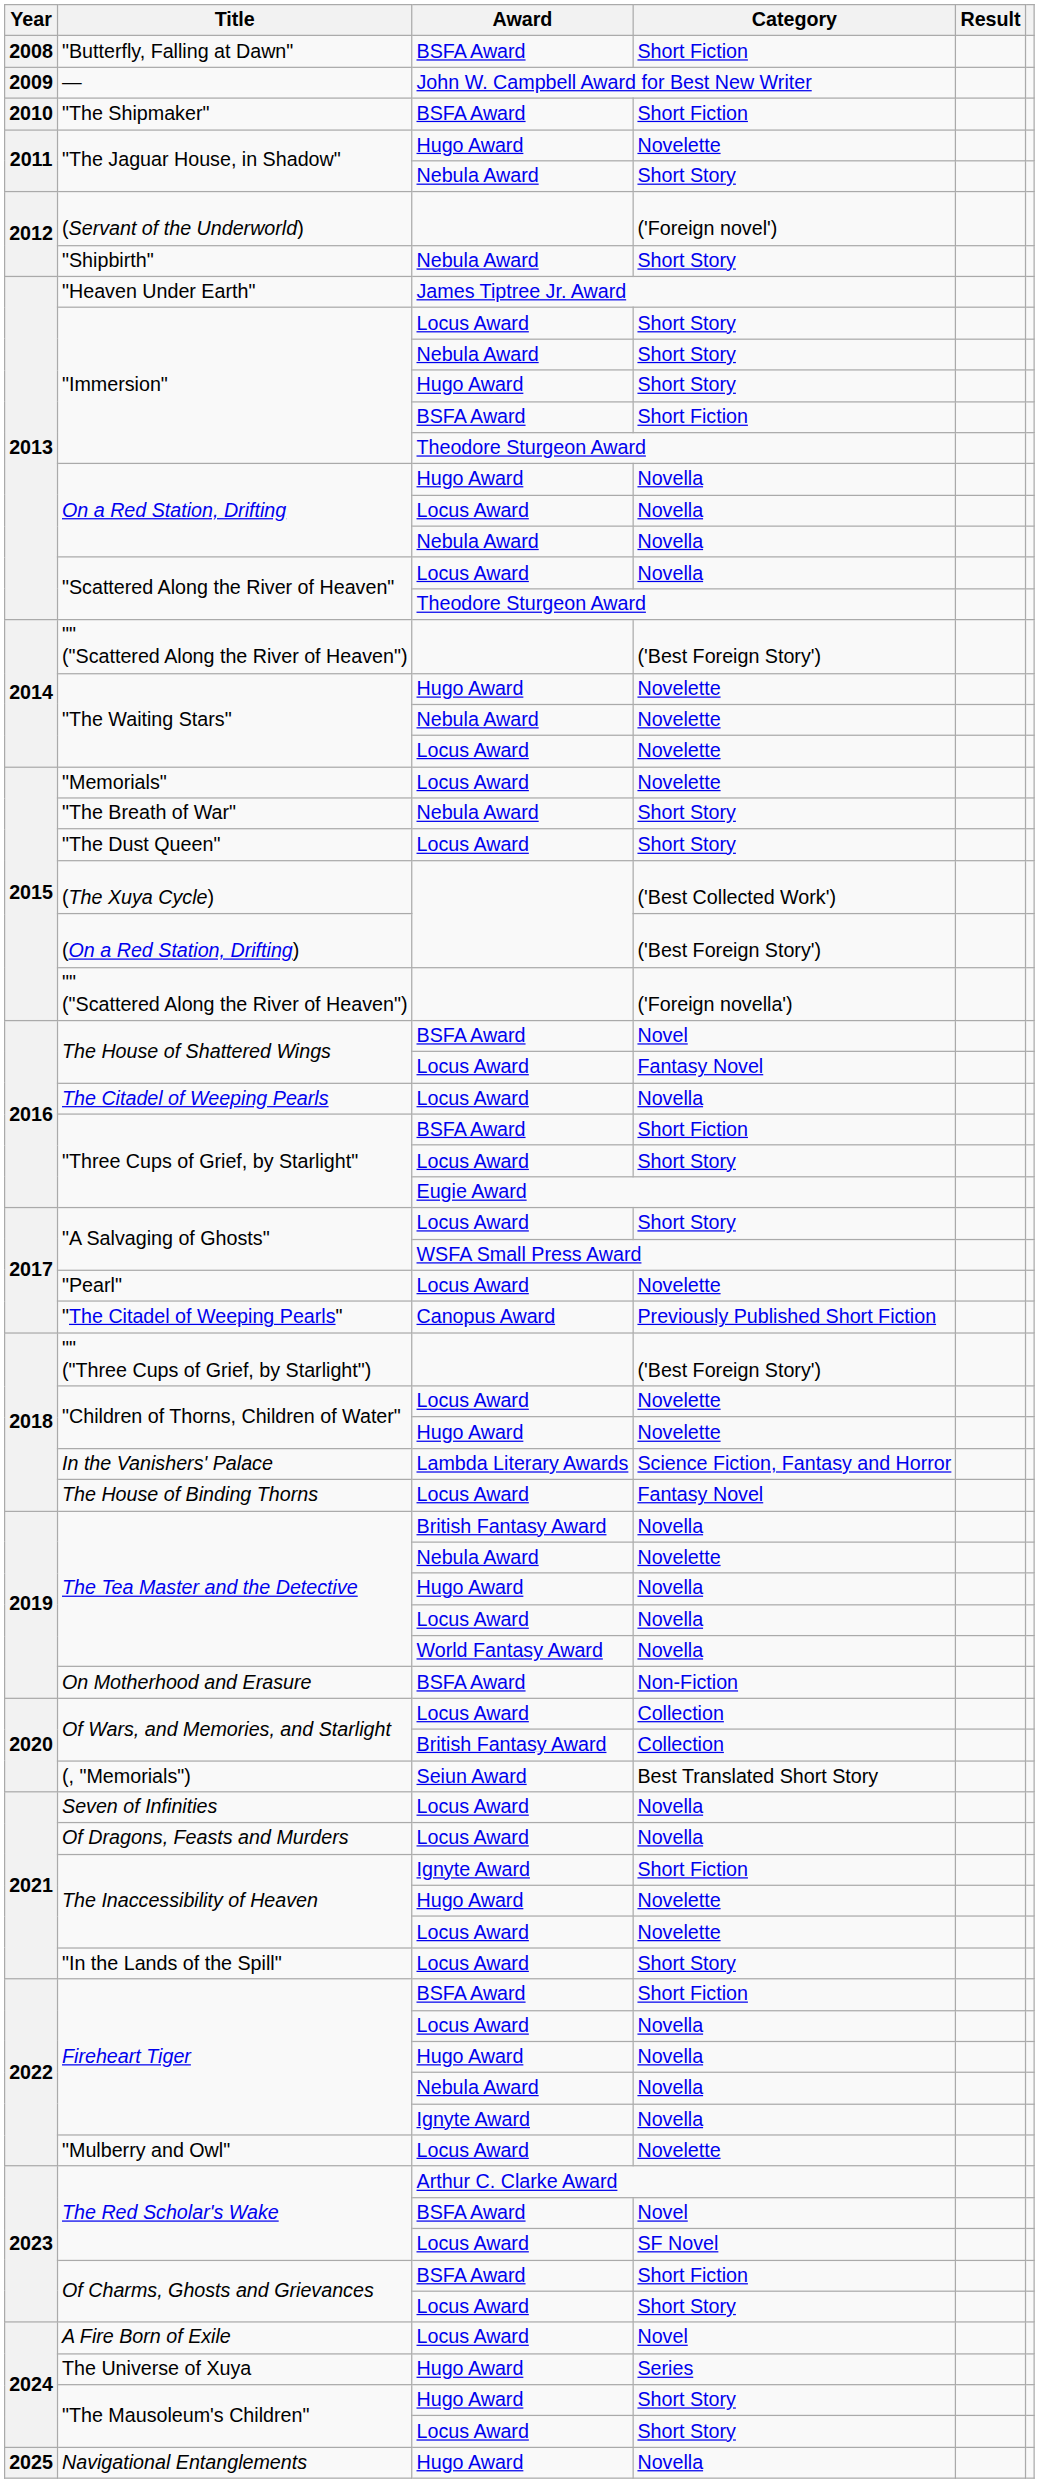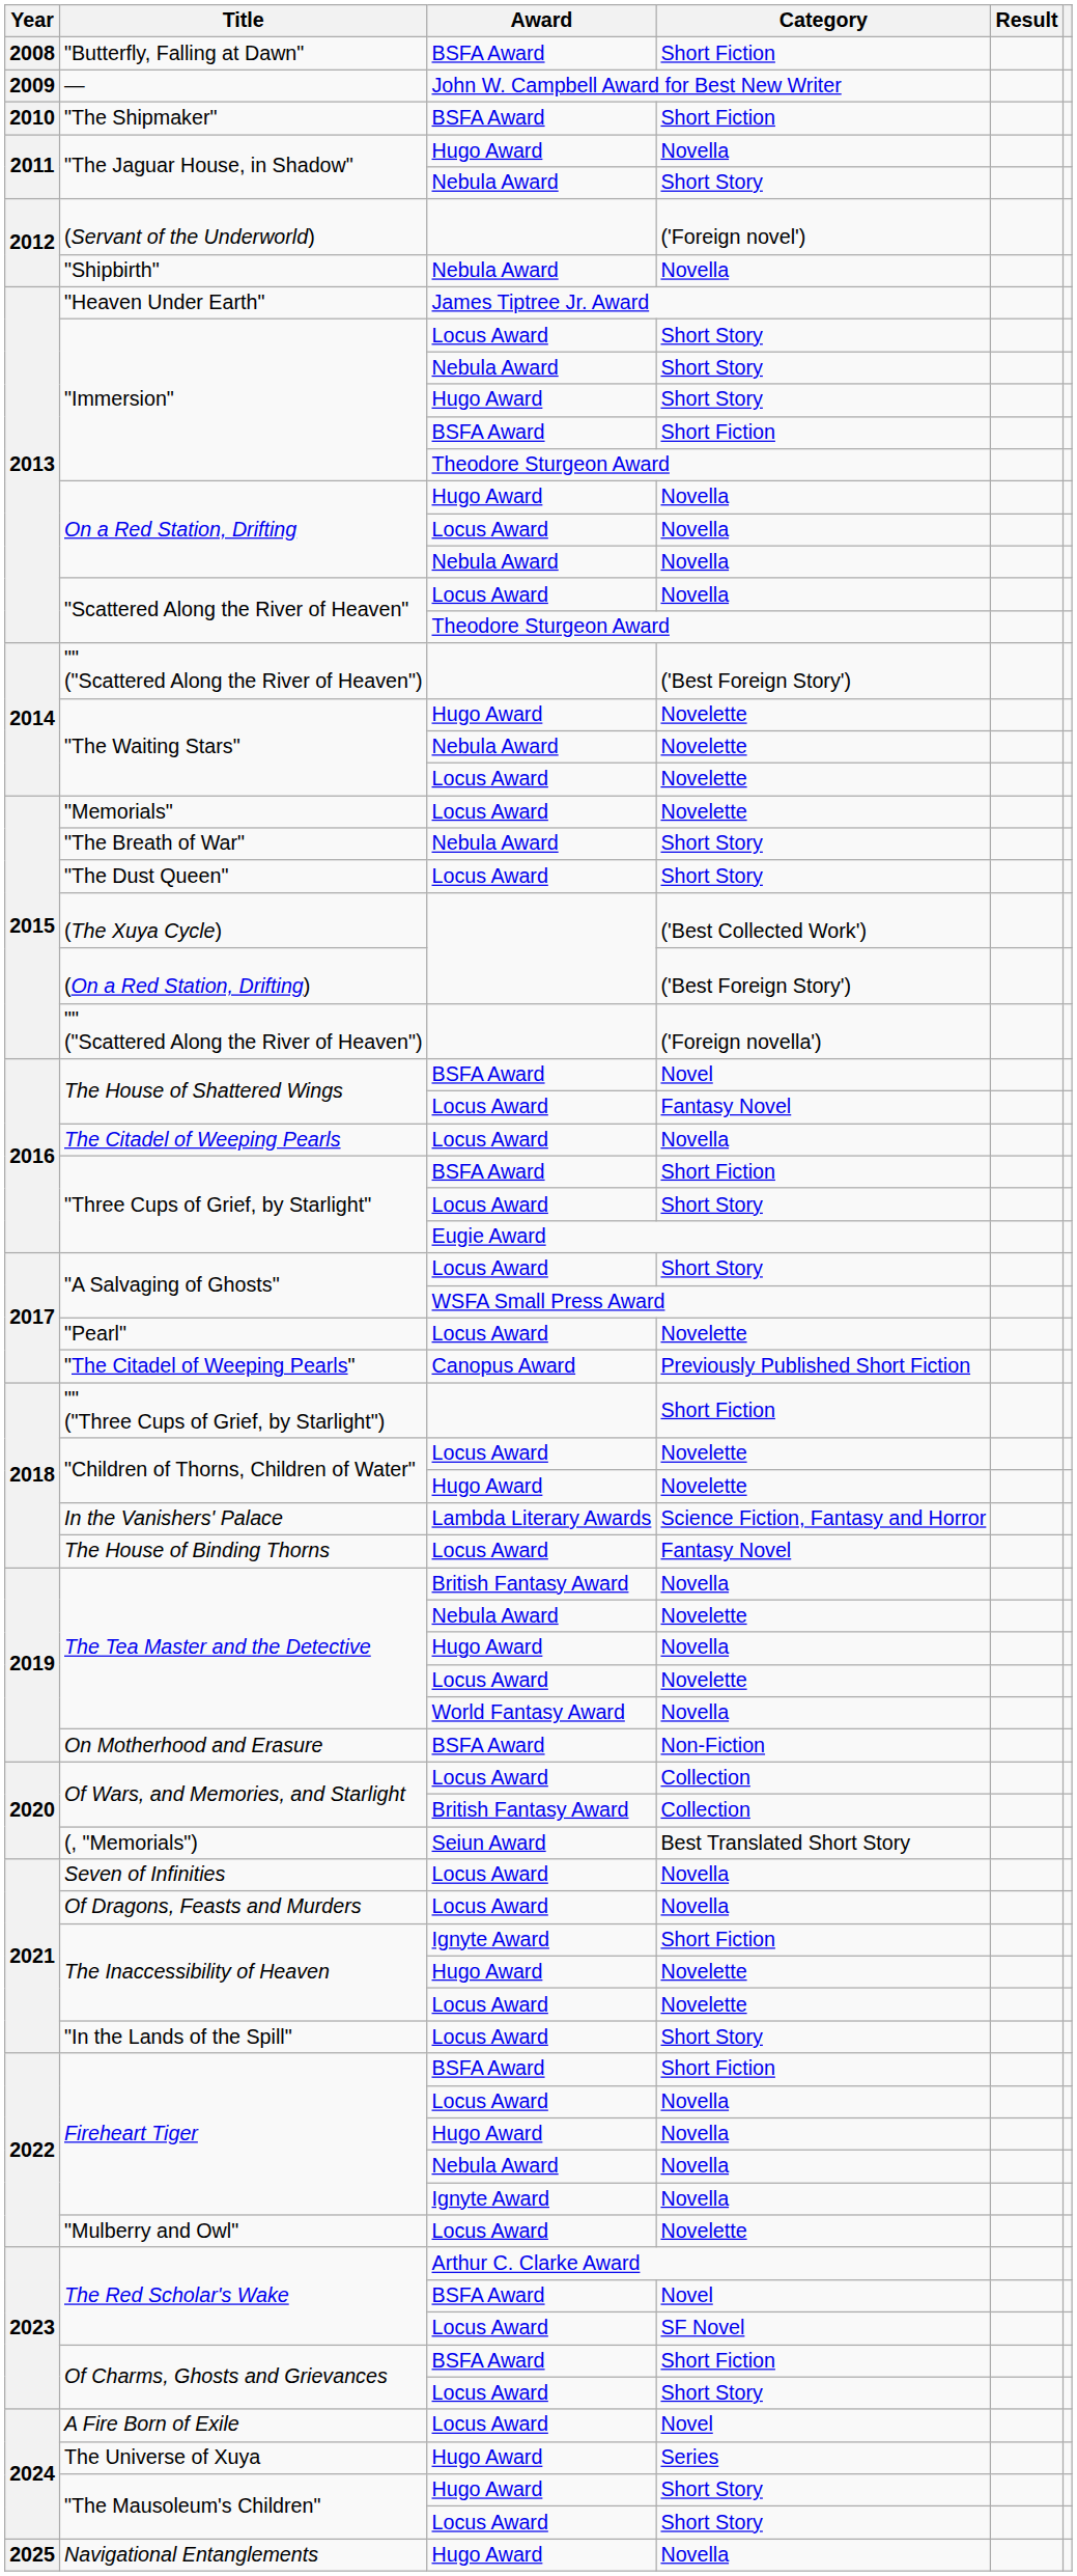 <table class="wikitable sortable">
 <tr>
 <th>Year</th>
 <th>Title</th>
 <th>Award</th>
 <th>Category</th>
 <th>Result</th>
 <th></th>
 </tr>
 <tr>
 <th>2008</th>
 <td>"Butterfly, Falling at Dawn"</td>
 <td><a href='#'>BSFA Award</a></td>
 <td><a href='#'>Short Fiction</a></td>
 <td></td>
 <td></td>
 </tr>
 <tr>
 <th>2009</th>
 <td>—</td>
 <td colspan="2"><a href='#'>John W. Campbell Award for Best New Writer</a></td>
 <td></td>
 <td></td>
 </tr>
 <tr>
 <th>2010</th>
 <td>"The Shipmaker"</td>
 <td><a href='#'>BSFA Award</a></td>
 <td><a href='#'>Short Fiction</a></td>
 <td></td>
 <td></td>
 </tr>
 <tr>
 <th rowspan="2">2011</th>
 <td rowspan="2">"The Jaguar House, in Shadow"</td>
 <td><a href='#'>Hugo Award</a></td>
-<td><a href='#'>Novelette</a></td>
+<td><a href='#'>Novella</a></td>
 <td></td>
 <td></td>
 </tr>
 <tr>
 <td><a href='#'>Nebula Award</a></td>
 <td><a href='#'>Short Story</a></td>
 <td></td>
 <td></td>
 </tr>
 <tr>
 <th rowspan="2">2012</th>
 <td><br>(<em>Servant of the Underworld</em>)</td>
 <td></td>
 <td><br>('Foreign novel')</td>
 <td></td>
 <td></td>
 </tr>
 <tr>
 <td>"Shipbirth"</td>
 <td><a href='#'>Nebula Award</a></td>
-<td><a href='#'>Short Story</a></td>
+<td><a href='#'>Novella</a></td>
 <td></td>
 <td></td>
 </tr>
 <tr>
 <th rowspan="11">2013</th>
 <td>"Heaven Under Earth"</td>
 <td colspan="2"><a href='#'>James Tiptree Jr. Award</a></td>
 <td></td>
 <td></td>
 </tr>
 <tr>
 <td rowspan="5">"Immersion"</td>
 <td><a href='#'>Locus Award</a></td>
 <td><a href='#'>Short Story</a></td>
 <td></td>
 <td></td>
 </tr>
 <tr>
 <td><a href='#'>Nebula Award</a></td>
 <td><a href='#'>Short Story</a></td>
 <td></td>
 <td></td>
 </tr>
 <tr>
 <td><a href='#'>Hugo Award</a></td>
 <td><a href='#'>Short Story</a></td>
 <td></td>
 <td></td>
 </tr>
 <tr>
 <td><a href='#'>BSFA Award</a></td>
 <td><a href='#'>Short Fiction</a></td>
 <td></td>
 <td></td>
 </tr>
 <tr>
 <td colspan="2"><a href='#'>Theodore Sturgeon Award</a></td>
 <td></td>
 <td></td>
 </tr>
 <tr>
 <td rowspan="3"><em><a href='#'>On a Red Station, Drifting</a></em></td>
 <td><a href='#'>Hugo Award</a></td>
 <td><a href='#'>Novella</a></td>
 <td></td>
 <td></td>
 </tr>
 <tr>
 <td><a href='#'>Locus Award</a></td>
 <td><a href='#'>Novella</a></td>
 <td></td>
 <td></td>
 </tr>
 <tr>
 <td><a href='#'>Nebula Award</a></td>
 <td><a href='#'>Novella</a></td>
 <td></td>
 <td></td>
 </tr>
 <tr>
 <td rowspan="2">"Scattered Along the River of Heaven"</td>
 <td><a href='#'>Locus Award</a></td>
 <td><a href='#'>Novella</a></td>
 <td></td>
 <td></td>
 </tr>
 <tr>
 <td colspan="2"><a href='#'>Theodore Sturgeon Award</a></td>
 <td></td>
 <td></td>
 </tr>
 <tr>
 <th rowspan="4">2014</th>
 <td>""<br>("Scattered Along the River of Heaven")</td>
 <td></td>
 <td><br>('Best Foreign Story')</td>
 <td></td>
 <td></td>
 </tr>
 <tr>
 <td rowspan="3">"The Waiting Stars"</td>
 <td><a href='#'>Hugo Award</a></td>
 <td><a href='#'>Novelette</a></td>
 <td></td>
 <td></td>
 </tr>
 <tr>
 <td><a href='#'>Nebula Award</a></td>
 <td><a href='#'>Novelette</a></td>
 <td></td>
 <td></td>
 </tr>
 <tr>
 <td><a href='#'>Locus Award</a></td>
 <td><a href='#'>Novelette</a></td>
 <td></td>
 <td></td>
 </tr>
 <tr>
 <th rowspan="6">2015</th>
 <td>"Memorials"</td>
 <td><a href='#'>Locus Award</a></td>
 <td><a href='#'>Novelette</a></td>
 <td></td>
 <td></td>
 </tr>
 <tr>
 <td>"The Breath of War"</td>
 <td><a href='#'>Nebula Award</a></td>
 <td><a href='#'>Short Story</a></td>
 <td></td>
 <td></td>
 </tr>
 <tr>
 <td>"The Dust Queen"</td>
 <td><a href='#'>Locus Award</a></td>
 <td><a href='#'>Short Story</a></td>
 <td></td>
 <td></td>
 </tr>
 <tr>
 <td><br>(<em>The Xuya Cycle</em>)</td>
 <td rowspan="2"></td>
 <td><br>('Best Collected Work')</td>
 <td></td>
 <td></td>
 </tr>
 <tr>
 <td><br>(<em><a href='#'>On a Red Station, Drifting</a></em>)</td>
 <td><br>('Best Foreign Story')</td>
 <td></td>
 <td></td>
 </tr>
 <tr>
 <td>""<br>("Scattered Along the River of Heaven")</td>
 <td></td>
 <td><br>('Foreign novella')</td>
 <td></td>
 <td></td>
 </tr>
 <tr>
 <th rowspan="6">2016</th>
 <td rowspan="2"><em>The House of Shattered Wings</em></td>
 <td><a href='#'>BSFA Award</a></td>
 <td><a href='#'>Novel</a></td>
 <td></td>
 <td></td>
 </tr>
 <tr>
 <td><a href='#'>Locus Award</a></td>
 <td><a href='#'>Fantasy Novel</a></td>
 <td></td>
 <td></td>
 </tr>
 <tr>
 <td><em><a href='#'>The Citadel of Weeping Pearls</a></em></td>
 <td><a href='#'>Locus Award</a></td>
 <td><a href='#'>Novella</a></td>
 <td></td>
 <td></td>
 </tr>
 <tr>
 <td rowspan="3">"Three Cups of Grief, by Starlight"</td>
 <td><a href='#'>BSFA Award</a></td>
 <td><a href='#'>Short Fiction</a></td>
 <td></td>
 <td></td>
 </tr>
 <tr>
 <td><a href='#'>Locus Award</a></td>
 <td><a href='#'>Short Story</a></td>
 <td></td>
 <td></td>
 </tr>
 <tr>
 <td colspan="2"><a href='#'>Eugie Award</a></td>
 <td></td>
 <td></td>
 </tr>
 <tr>
 <th rowspan="4">2017</th>
 <td rowspan="2">"A Salvaging of Ghosts"</td>
 <td><a href='#'>Locus Award</a></td>
 <td><a href='#'>Short Story</a></td>
 <td></td>
 <td></td>
 </tr>
 <tr>
 <td colspan="2"><a href='#'>WSFA Small Press Award</a></td>
 <td></td>
 <td></td>
 </tr>
 <tr>
 <td>"Pearl"</td>
 <td><a href='#'>Locus Award</a></td>
 <td><a href='#'>Novelette</a></td>
 <td></td>
 <td></td>
 </tr>
 <tr>
 <td>"<a href='#'>The Citadel of Weeping Pearls</a>"</td>
 <td><a href='#'>Canopus Award</a></td>
 <td><a href='#'>Previously Published Short Fiction</a></td>
 <td></td>
 <td></td>
 </tr>
 <tr>
 <th rowspan="5">2018</th>
 <td>""<br>("Three Cups of Grief, by Starlight")</td>
 <td></td>
-<td><br>('Best Foreign Story')</td>
+<td><a href='#'>Short Fiction</a></td>
 <td></td>
 <td></td>
 </tr>
 <tr>
 <td rowspan="2">"Children of Thorns, Children of Water"</td>
 <td><a href='#'>Locus Award</a></td>
 <td><a href='#'>Novelette</a></td>
 <td></td>
 <td></td>
 </tr>
 <tr>
 <td><a href='#'>Hugo Award</a></td>
 <td><a href='#'>Novelette</a></td>
 <td></td>
 <td></td>
 </tr>
 <tr>
 <td><em>In the Vanishers' Palace</em></td>
 <td><a href='#'>Lambda Literary Awards</a></td>
 <td><a href='#'>Science Fiction, Fantasy and Horror</a></td>
 <td></td>
 <td></td>
 </tr>
 <tr>
 <td><em>The House of Binding Thorns</em></td>
 <td><a href='#'>Locus Award</a></td>
 <td><a href='#'>Fantasy Novel</a></td>
 <td></td>
 <td></td>
 </tr>
 <tr>
 <th rowspan="6">2019</th>
 <td rowspan="5"><em><a href='#'>The Tea Master and the Detective</a></em></td>
 <td><a href='#'>British Fantasy Award</a></td>
 <td><a href='#'>Novella</a></td>
 <td></td>
 <td></td>
 </tr>
 <tr>
 <td><a href='#'>Nebula Award</a></td>
 <td><a href='#'>Novelette</a></td>
 <td></td>
 <td></td>
 </tr>
 <tr>
 <td><a href='#'>Hugo Award</a></td>
 <td><a href='#'>Novella</a></td>
 <td></td>
 <td></td>
 </tr>
 <tr>
 <td><a href='#'>Locus Award</a></td>
-<td><a href='#'>Novella</a></td>
+<td><a href='#'>Novelette</a></td>
 <td></td>
 <td></td>
 </tr>
 <tr>
 <td><a href='#'>World Fantasy Award</a></td>
 <td><a href='#'>Novella</a></td>
 <td></td>
 <td></td>
 </tr>
 <tr>
 <td><em>On Motherhood and Erasure</em></td>
 <td><a href='#'>BSFA Award</a></td>
 <td><a href='#'>Non-Fiction</a></td>
 <td></td>
 <td></td>
 </tr>
 <tr>
 <th rowspan="3">2020</th>
 <td rowspan="2"><em>Of Wars, and Memories, and Starlight</em></td>
 <td><a href='#'>Locus Award</a></td>
 <td><a href='#'>Collection</a></td>
 <td></td>
 <td></td>
 </tr>
 <tr>
 <td><a href='#'>British Fantasy Award</a></td>
 <td><a href='#'>Collection</a></td>
 <td></td>
 <td></td>
 </tr>
 <tr>
 <td> (, "Memorials")</td>
 <td><a href='#'>Seiun Award</a></td>
 <td>Best Translated Short Story</td>
 <td></td>
 <td></td>
 </tr>
 <tr>
 <th rowspan="6">2021</th>
 <td><em>Seven of Infinities</em></td>
 <td><a href='#'>Locus Award</a></td>
 <td><a href='#'>Novella</a></td>
 <td></td>
 <td></td>
 </tr>
 <tr>
 <td><em>Of Dragons, Feasts and Murders</em></td>
 <td><a href='#'>Locus Award</a></td>
 <td><a href='#'>Novella</a></td>
 <td></td>
 <td></td>
 </tr>
 <tr>
 <td rowspan="3"><em>The Inaccessibility of Heaven</em></td>
 <td><a href='#'>Ignyte Award</a></td>
 <td><a href='#'>Short Fiction</a></td>
 <td></td>
 <td></td>
 </tr>
 <tr>
 <td><a href='#'>Hugo Award</a></td>
 <td><a href='#'>Novelette</a></td>
 <td></td>
 <td></td>
 </tr>
 <tr>
 <td><a href='#'>Locus Award</a></td>
 <td><a href='#'>Novelette</a></td>
 <td></td>
 <td></td>
 </tr>
 <tr>
 <td>"In the Lands of the Spill"</td>
 <td><a href='#'>Locus Award</a></td>
 <td><a href='#'>Short Story</a></td>
 <td></td>
 <td></td>
 </tr>
 <tr>
 <th rowspan="6">2022</th>
 <td rowspan="5"><em><a href='#'>Fireheart Tiger</a></em></td>
 <td><a href='#'>BSFA Award</a></td>
 <td><a href='#'>Short Fiction</a></td>
 <td></td>
 <td></td>
 </tr>
 <tr>
 <td><a href='#'>Locus Award</a></td>
 <td><a href='#'>Novella</a></td>
 <td></td>
 <td></td>
 </tr>
 <tr>
 <td><a href='#'>Hugo Award</a></td>
 <td><a href='#'>Novella</a></td>
 <td></td>
 <td></td>
 </tr>
 <tr>
 <td><a href='#'>Nebula Award</a></td>
 <td><a href='#'>Novella</a></td>
 <td></td>
 <td></td>
 </tr>
 <tr>
 <td><a href='#'>Ignyte Award</a></td>
 <td><a href='#'>Novella</a></td>
 <td></td>
 <td></td>
 </tr>
 <tr>
 <td>"Mulberry and Owl"</td>
 <td><a href='#'>Locus Award</a></td>
 <td><a href='#'>Novelette</a></td>
 <td></td>
 <td></td>
 </tr>
 <tr>
 <th rowspan="5">2023</th>
 <td rowspan="3"><em><a href='#'>The Red Scholar's Wake</a></em></td>
 <td colspan="2"><a href='#'>Arthur C. Clarke Award</a></td>
 <td></td>
 <td></td>
 </tr>
 <tr>
 <td><a href='#'>BSFA Award</a></td>
 <td><a href='#'>Novel</a></td>
 <td></td>
 <td></td>
 </tr>
 <tr>
 <td><a href='#'>Locus Award</a></td>
 <td><a href='#'>SF Novel</a></td>
 <td></td>
 <td></td>
 </tr>
 <tr>
 <td rowspan="2"><em>Of Charms, Ghosts and Grievances</em></td>
 <td><a href='#'>BSFA Award</a></td>
 <td><a href='#'>Short Fiction</a></td>
 <td></td>
 <td></td>
 </tr>
 <tr>
 <td><a href='#'>Locus Award</a></td>
 <td><a href='#'>Short Story</a></td>
 <td></td>
 <td></td>
 </tr>
 <tr>
 <th rowspan="4">2024</th>
 <td><em>A Fire Born of Exile</em></td>
 <td><a href='#'>Locus Award</a></td>
 <td><a href='#'>Novel</a></td>
 <td></td>
 <td></td>
 </tr>
 <tr>
 <td>The Universe of Xuya</td>
 <td><a href='#'>Hugo Award</a></td>
 <td><a href='#'>Series</a></td>
 <td></td>
 <td></td>
 </tr>
 <tr>
 <td rowspan="2">"The Mausoleum's Children"</td>
 <td><a href='#'>Hugo Award</a></td>
 <td><a href='#'>Short Story</a></td>
 <td></td>
 <td></td>
 </tr>
 <tr>
 <td><a href='#'>Locus Award</a></td>
 <td><a href='#'>Short Story</a></td>
 <td></td>
 <td></td>
 </tr>
 <tr>
 <th>2025</th>
 <td><em>Navigational Entanglements</em></td>
 <td><a href='#'>Hugo Award</a></td>
 <td><a href='#'>Novella</a></td>
 <td></td>
 <td></td>
 </tr>
 </table>
